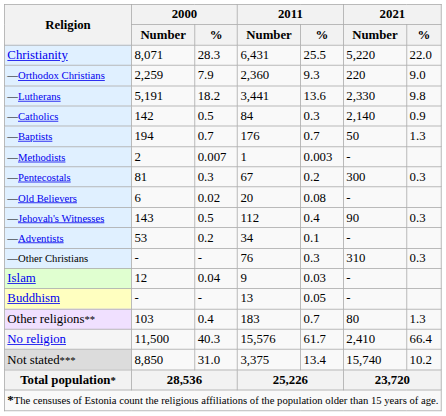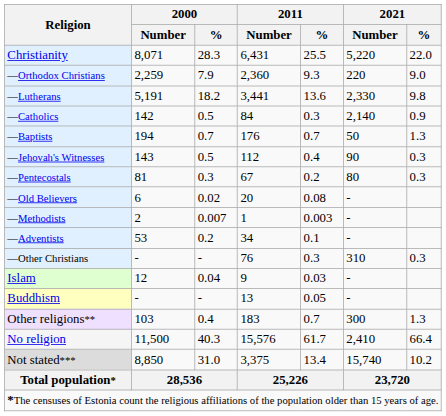 <table class="wikitable">
 <tr>
 <th rowspan="2">Religion</th>
 <th style="text-align:center;" colspan="2">2000</th>
 <th style="text-align:center;" colspan="2">2011</th>
 <th style="text-align:center;" colspan="2">2021</th>
 </tr>
 <tr>
 <th>Number</th>
 <th>%</th>
 <th>Number</th>
 <th>%</th>
 <th>Number</th>
 <th>%</th>
 </tr>
 <tr>
 <td style="background:#E0F0FF;"><a href='#'>Christianity</a></td>
 <td>8,071</td>
 <td>28.3</td>
 <td>6,431</td>
 <td>25.5</td>
 <td>5,220</td>
 <td>22.0</td>
 </tr>
 <tr>
 <td style="background:#E0F0FF;"><small>—<a href='#'>Orthodox Christians</a></small></td>
 <td>2,259</td>
 <td>7.9</td>
 <td>2,360</td>
 <td>9.3</td>
 <td>220</td>
 <td>9.0</td>
 </tr>
 <tr>
 <td style="background:#E0F0FF;"><small>—<a href='#'>Lutherans</a></small></td>
 <td>5,191</td>
 <td>18.2</td>
 <td>3,441</td>
 <td>13.6</td>
 <td>2,330</td>
 <td>9.8</td>
 </tr>
 <tr>
 <td style="background:#E0F0FF;"><small>—<a href='#'>Catholics</a></small></td>
 <td>142</td>
 <td>0.5</td>
 <td>84</td>
 <td>0.3</td>
 <td>2,140</td>
 <td>0.9</td>
 </tr>
 <tr>
 <td style="background:#E0F0FF;"><small>—<a href='#'>Baptists</a></small></td>
 <td>194</td>
 <td>0.7</td>
 <td>176</td>
 <td>0.7</td>
 <td>50</td>
 <td>1.3</td>
 </tr>
 <tr>
-<td style="background:#E0F0FF;"><small>—<a href='#'>Methodists</a></small></td>
-<td>2</td>
-<td>0.007</td>
-<td>1</td>
-<td>0.003</td>
-<td>-</td>
-<td></td>
+<td style="background:#E0F0FF;"><small>—<a href='#'>Jehovah's Witnesses</a></small></td>
+<td>143</td>
+<td>0.5</td>
+<td>112</td>
+<td>0.4</td>
+<td>90</td>
+<td>0.3</td>
 </tr>
 <tr>
 <td style="background:#E0F0FF;"><small>—<a href='#'>Pentecostals</a></small></td>
 <td>81</td>
 <td>0.3</td>
 <td>67</td>
 <td>0.2</td>
-<td>300</td>
+<td>80</td>
 <td>0.3</td>
 </tr>
 <tr>
 <td style="background:#E0F0FF;"><small>—<a href='#'>Old Believers</a></small></td>
 <td>6</td>
 <td>0.02</td>
 <td>20</td>
 <td>0.08</td>
 <td>-</td>
 <td></td>
 </tr>
 <tr>
-<td style="background:#E0F0FF;"><small>—<a href='#'>Jehovah's Witnesses</a></small></td>
-<td>143</td>
-<td>0.5</td>
-<td>112</td>
-<td>0.4</td>
-<td>90</td>
-<td>0.3</td>
+<td style="background:#E0F0FF;"><small>—<a href='#'>Methodists</a></small></td>
+<td>2</td>
+<td>0.007</td>
+<td>1</td>
+<td>0.003</td>
+<td>-</td>
+<td></td>
 </tr>
 <tr>
 <td style="background:#E0F0FF;"><small>—<a href='#'>Adventists</a></small></td>
 <td>53</td>
 <td>0.2</td>
 <td>34</td>
 <td>0.1</td>
 <td>-</td>
 <td></td>
 </tr>
 <tr>
 <td style="background:#E0F0FF;"><small>—Other Christians</small></td>
 <td>-</td>
 <td>-</td>
 <td>76</td>
 <td>0.3</td>
 <td>310</td>
 <td>0.3</td>
 </tr>
 <tr>
 <td style="background:#E0FFD0;"><a href='#'>Islam</a></td>
 <td>12</td>
 <td>0.04</td>
 <td>9</td>
 <td>0.03</td>
 <td>-</td>
 <td></td>
 </tr>
 <tr>
 <td style="background:#FFFFC0;"><a href='#'>Buddhism</a></td>
 <td>-</td>
 <td>-</td>
 <td>13</td>
 <td>0.05</td>
 <td>-</td>
 <td></td>
 </tr>
 <tr>
 <td style="background:#F0E0FF;">Other religions<small>**</small></td>
 <td>103</td>
 <td>0.4</td>
 <td>183</td>
 <td>0.7</td>
-<td>80</td>
+<td>300</td>
 <td>1.3</td>
 </tr>
 <tr>
 <td style="background:#F5F5F5;"><a href='#'>No religion</a></td>
 <td>11,500</td>
 <td>40.3</td>
 <td>15,576</td>
 <td>61.7</td>
 <td>2,410</td>
 <td>66.4</td>
 </tr>
 <tr>
 <td style="background:#DCDCDC;">Not stated<small>***</small></td>
 <td>8,850</td>
 <td>31.0</td>
 <td>3,375</td>
 <td>13.4</td>
 <td>15,740</td>
 <td>10.2</td>
 </tr>
 <tr>
 <th>Total population<small>*</small></th>
 <th colspan="2">28,536</th>
 <th colspan="2">25,226</th>
 <th colspan="2">23,720</th>
 </tr>
 <tr>
 <td colspan="7"><strong>*</strong><small>The censuses of Estonia count the religious affiliations of the population older than 15 years of age.</small></td>
 </tr>
 </table>
